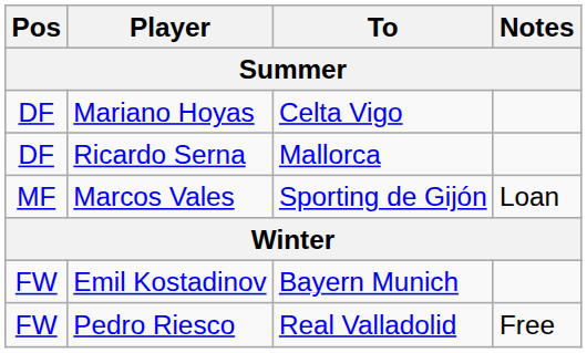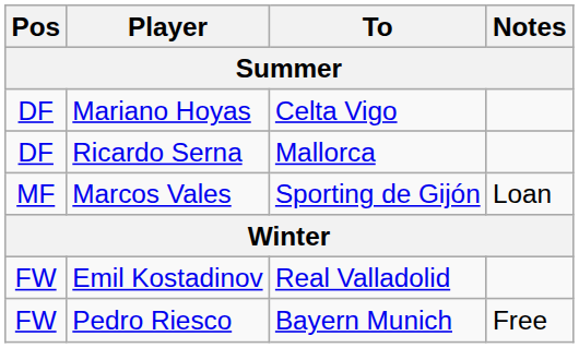 <table class="wikitable" style="font-size:95%; text-align:left;">
 <tr>
 <th>Pos</th>
 <th>Player</th>
 <th>To</th>
 <th>Notes</th>
 </tr>
 <tr>
 <th colspan="5">Summer</th>
 </tr>
 <tr>
 <td align="center"><a href='#'>DF</a></td>
 <td> <a href='#'>Mariano Hoyas</a></td>
 <td> <a href='#'>Celta Vigo</a></td>
 <td></td>
 </tr>
 <tr>
 <td align="center"><a href='#'>DF</a></td>
 <td> <a href='#'>Ricardo Serna</a></td>
 <td> <a href='#'>Mallorca</a></td>
 <td></td>
 </tr>
 <tr>
 <td align="center"><a href='#'>MF</a></td>
 <td> <a href='#'>Marcos Vales</a></td>
 <td> <a href='#'>Sporting de Gijón</a></td>
 <td>Loan</td>
 </tr>
 <tr>
 <th colspan="5">Winter</th>
 </tr>
 <tr>
 <td align="center"><a href='#'>FW</a></td>
 <td> <a href='#'>Emil Kostadinov</a></td>
-<td> <a href='#'>Bayern Munich</a></td>
+<td> <a href='#'>Real Valladolid</a></td>
 <td></td>
 </tr>
 <tr>
 <td align="center"><a href='#'>FW</a></td>
 <td> <a href='#'>Pedro Riesco</a></td>
-<td> <a href='#'>Real Valladolid</a></td>
+<td> <a href='#'>Bayern Munich</a></td>
 <td>Free</td>
 </tr>
 </table>
